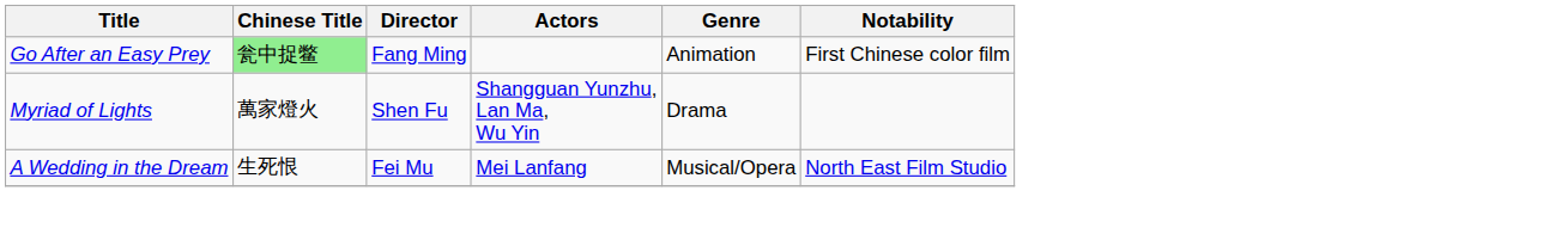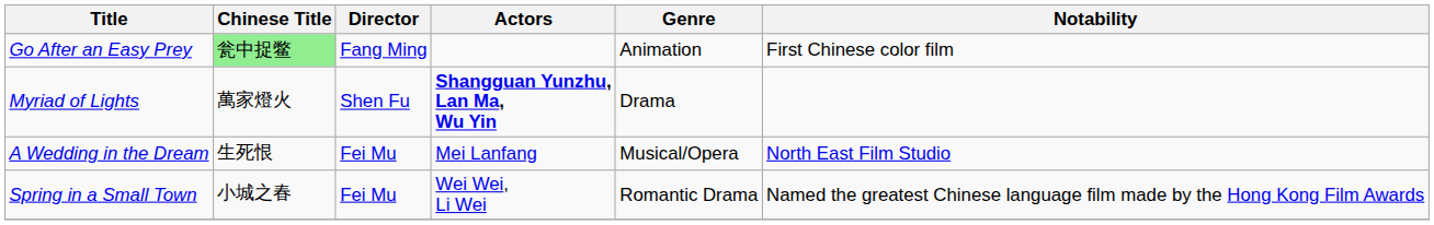 <table class="wikitable">
 <tr>
 <th>Title</th>
 <th>Chinese Title</th>
 <th>Director</th>
 <th>Actors</th>
 <th>Genre</th>
 <th>Notability</th>
 </tr>
 <tr>
 <td><em><a href='#'>Go After an Easy Prey</a></em></td>
 <td style="background: lightgreen;">瓮中捉鳖</td>
 <td><a href='#'>Fang Ming</a></td>
 <td></td>
 <td>Animation</td>
 <td>First Chinese color film</td>
 </tr>
 <tr>
 <td><em><a href='#'>Myriad of Lights</a></em></td>
 <td>萬家燈火</td>
 <td><a href='#'>Shen Fu</a></td>
-<td><a href='#'>Shangguan Yunzhu</a>,<br><a href='#'>Lan Ma</a>,<br><a href='#'>Wu Yin</a></td>
+<td><strong><a href='#'>Shangguan Yunzhu</a>,<br><a href='#'>Lan Ma</a>,<br><a href='#'>Wu Yin</a></strong></td>
 <td>Drama</td>
 <td></td>
 </tr>
 <tr>
 <td><em><a href='#'>A Wedding in the Dream</a></em></td>
 <td>生死恨</td>
 <td><a href='#'>Fei Mu</a></td>
 <td><a href='#'>Mei Lanfang</a></td>
 <td>Musical/Opera</td>
 <td><a href='#'>North East Film Studio</a></td>
 </tr>
 <tr>
+<td><em><a href='#'>Spring in a Small Town</a></em></td>
+<td>小城之春</td>
+<td><a href='#'>Fei Mu</a></td>
+<td><a href='#'>Wei Wei</a>,<br><a href='#'>Li Wei</a></td>
+<td>Romantic Drama</td>
+<td>Named the greatest Chinese language film made by the <a href='#'>Hong Kong Film Awards</a></td>
+</tr>
+<tr>
 </tr>
 </table>
